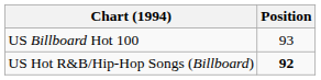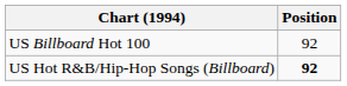 <table class="wikitable sortable">
 <tr>
 <th>Chart (1994)</th>
 <th>Position</th>
 </tr>
 <tr>
 <td>US <em>Billboard</em> Hot 100</td>
-<td align="center">93</td>
+<td align="center">92</td>
 </tr>
 <tr>
 <td>US Hot R&B/Hip-Hop Songs (<em>Billboard</em>)</td>
 <td align="center"><strong>92</strong></td>
 </tr>
 </table>
